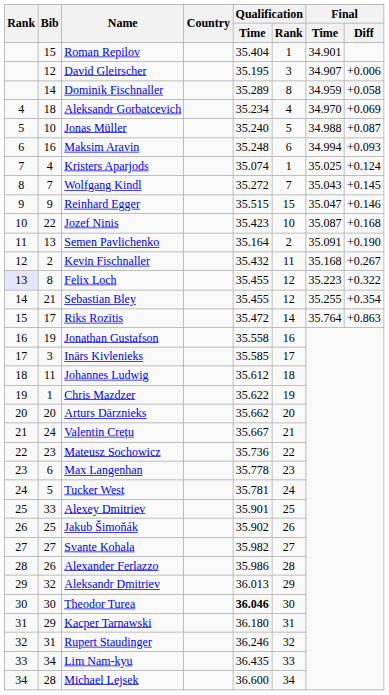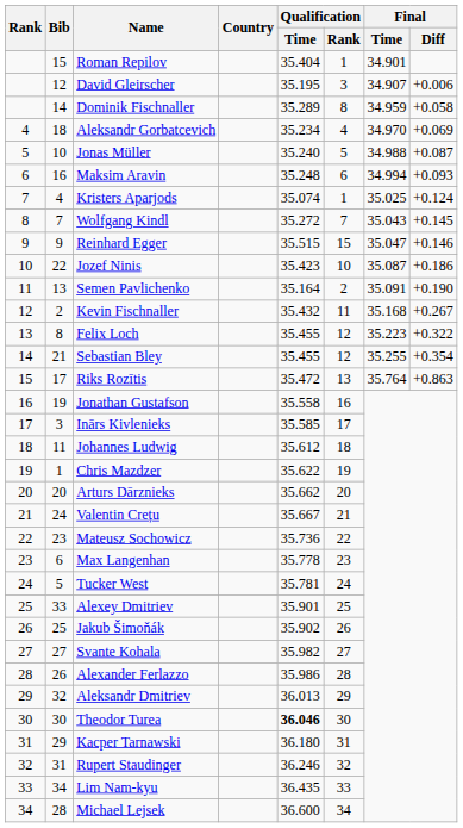 <table class="wikitable sortable" style="text-align:center">
 <tr>
 <th rowspan=2>Rank</th>
 <th rowspan=2>Bib</th>
 <th rowspan=2>Name</th>
 <th rowspan=2>Country</th>
 <th colspan=2>Qualification</th>
 <th colspan=2>Final</th>
 </tr>
 <tr>
 <th>Time</th>
 <th>Rank</th>
 <th>Time</th>
 <th>Diff</th>
 </tr>
 <tr>
 <td></td>
 <td>15</td>
 <td align=left><a href='#'>Roman Repilov</a></td>
 <td align=left></td>
 <td>35.404</td>
 <td>1</td>
 <td>34.901</td>
 <td></td>
 </tr>
 <tr>
 <td></td>
 <td>12</td>
 <td align=left><a href='#'>David Gleirscher</a></td>
 <td align=left></td>
 <td>35.195</td>
 <td>3</td>
 <td>34.907</td>
 <td>+0.006</td>
 </tr>
 <tr>
 <td></td>
 <td>14</td>
 <td align=left><a href='#'>Dominik Fischnaller</a></td>
 <td align=left></td>
 <td>35.289</td>
 <td>8</td>
 <td>34.959</td>
 <td>+0.058</td>
 </tr>
 <tr>
 <td>4</td>
 <td>18</td>
 <td align=left><a href='#'>Aleksandr Gorbatcevich</a></td>
 <td align=left></td>
 <td>35.234</td>
 <td>4</td>
 <td>34.970</td>
 <td>+0.069</td>
 </tr>
 <tr>
 <td>5</td>
 <td>10</td>
 <td align=left><a href='#'>Jonas Müller</a></td>
 <td align=left></td>
 <td>35.240</td>
 <td>5</td>
 <td>34.988</td>
 <td>+0.087</td>
 </tr>
 <tr>
 <td>6</td>
 <td>16</td>
 <td align=left><a href='#'>Maksim Aravin</a></td>
 <td align=left></td>
 <td>35.248</td>
 <td>6</td>
 <td>34.994</td>
 <td>+0.093</td>
 </tr>
 <tr>
 <td>7</td>
 <td>4</td>
 <td align=left><a href='#'>Kristers Aparjods</a></td>
 <td align=left></td>
 <td>35.074</td>
 <td>1</td>
 <td>35.025</td>
 <td>+0.124</td>
 </tr>
 <tr>
 <td>8</td>
 <td>7</td>
 <td align=left><a href='#'>Wolfgang Kindl</a></td>
 <td align=left></td>
 <td>35.272</td>
 <td>7</td>
 <td>35.043</td>
 <td>+0.145</td>
 </tr>
 <tr>
 <td>9</td>
 <td>9</td>
 <td align=left><a href='#'>Reinhard Egger</a></td>
 <td align=left></td>
 <td>35.515</td>
 <td>15</td>
 <td>35.047</td>
 <td>+0.146</td>
 </tr>
 <tr>
 <td>10</td>
 <td>22</td>
 <td align=left><a href='#'>Jozef Ninis</a></td>
 <td align=left></td>
 <td>35.423</td>
 <td>10</td>
 <td>35.087</td>
-<td>+0.168</td>
+<td>+0.186</td>
 </tr>
 <tr>
 <td>11</td>
 <td>13</td>
 <td align=left><a href='#'>Semen Pavlichenko</a></td>
 <td align=left></td>
 <td>35.164</td>
 <td>2</td>
 <td>35.091</td>
 <td>+0.190</td>
 </tr>
 <tr>
 <td>12</td>
 <td>2</td>
 <td align=left><a href='#'>Kevin Fischnaller</a></td>
 <td align=left></td>
 <td>35.432</td>
 <td>11</td>
 <td>35.168</td>
 <td>+0.267</td>
 </tr>
 <tr>
-<td style="background: lavender;">13</td>
+<td>13</td>
 <td>8</td>
 <td align=left><a href='#'>Felix Loch</a></td>
 <td align=left></td>
 <td>35.455</td>
 <td>12</td>
 <td>35.223</td>
 <td>+0.322</td>
 </tr>
 <tr>
 <td>14</td>
 <td>21</td>
 <td align=left><a href='#'>Sebastian Bley</a></td>
 <td align=left></td>
 <td>35.455</td>
 <td>12</td>
 <td>35.255</td>
 <td>+0.354</td>
 </tr>
 <tr>
 <td>15</td>
 <td>17</td>
 <td align=left><a href='#'>Riks Rozītis</a></td>
 <td align=left></td>
 <td>35.472</td>
-<td>14</td>
+<td>13</td>
 <td>35.764</td>
 <td>+0.863</td>
 </tr>
 <tr>
 <td>16</td>
 <td>19</td>
 <td align=left><a href='#'>Jonathan Gustafson</a></td>
 <td align=left></td>
 <td>35.558</td>
 <td>16</td>
 <td colspan=2 rowspan=19></td>
 </tr>
 <tr>
 <td>17</td>
 <td>3</td>
 <td align=left><a href='#'>Inārs Kivlenieks</a></td>
 <td align=left></td>
 <td>35.585</td>
 <td>17</td>
 </tr>
 <tr>
 <td>18</td>
 <td>11</td>
 <td align=left><a href='#'>Johannes Ludwig</a></td>
 <td align=left></td>
 <td>35.612</td>
 <td>18</td>
 </tr>
 <tr>
 <td>19</td>
 <td>1</td>
 <td align=left><a href='#'>Chris Mazdzer</a></td>
 <td align=left></td>
 <td>35.622</td>
 <td>19</td>
 </tr>
 <tr>
 <td>20</td>
 <td>20</td>
 <td align=left><a href='#'>Arturs Dārznieks</a></td>
 <td align=left></td>
 <td>35.662</td>
 <td>20</td>
 </tr>
 <tr>
 <td>21</td>
 <td>24</td>
 <td align=left><a href='#'>Valentin Crețu</a></td>
 <td align=left></td>
 <td>35.667</td>
 <td>21</td>
 </tr>
 <tr>
 <td>22</td>
 <td>23</td>
 <td align=left><a href='#'>Mateusz Sochowicz</a></td>
 <td align=left></td>
 <td>35.736</td>
 <td>22</td>
 </tr>
 <tr>
 <td>23</td>
 <td>6</td>
 <td align=left><a href='#'>Max Langenhan</a></td>
 <td align=left></td>
 <td>35.778</td>
 <td>23</td>
 </tr>
 <tr>
 <td>24</td>
 <td>5</td>
 <td align=left><a href='#'>Tucker West</a></td>
 <td align=left></td>
 <td>35.781</td>
 <td>24</td>
 </tr>
 <tr>
 <td>25</td>
 <td>33</td>
 <td align=left><a href='#'>Alexey Dmitriev</a></td>
 <td align=left></td>
 <td>35.901</td>
 <td>25</td>
 </tr>
 <tr>
 <td>26</td>
 <td>25</td>
 <td align=left><a href='#'>Jakub Šimoňák</a></td>
 <td align=left></td>
 <td>35.902</td>
 <td>26</td>
 </tr>
 <tr>
 <td>27</td>
 <td>27</td>
 <td align=left><a href='#'>Svante Kohala</a></td>
 <td align=left></td>
 <td>35.982</td>
 <td>27</td>
 </tr>
 <tr>
 <td>28</td>
 <td>26</td>
 <td align=left><a href='#'>Alexander Ferlazzo</a></td>
 <td align=left></td>
 <td>35.986</td>
 <td>28</td>
 </tr>
 <tr>
 <td>29</td>
 <td>32</td>
 <td align=left><a href='#'>Aleksandr Dmitriev</a></td>
 <td align=left></td>
 <td>36.013</td>
 <td>29</td>
 </tr>
 <tr>
 <td>30</td>
 <td>30</td>
 <td align=left><a href='#'>Theodor Turea</a></td>
 <td align=left></td>
 <td><strong>36.046</strong></td>
 <td>30</td>
 </tr>
 <tr>
 <td>31</td>
 <td>29</td>
 <td align=left><a href='#'>Kacper Tarnawski</a></td>
 <td align=left></td>
 <td>36.180</td>
 <td>31</td>
 </tr>
 <tr>
 <td>32</td>
 <td>31</td>
 <td align=left><a href='#'>Rupert Staudinger</a></td>
 <td align=left></td>
 <td>36.246</td>
 <td>32</td>
 </tr>
 <tr>
 <td>33</td>
 <td>34</td>
 <td align=left><a href='#'>Lim Nam-kyu</a></td>
 <td align=left></td>
 <td>36.435</td>
 <td>33</td>
 </tr>
 <tr>
 <td>34</td>
 <td>28</td>
 <td align=left><a href='#'>Michael Lejsek</a></td>
 <td align=left></td>
 <td>36.600</td>
 <td>34</td>
 </tr>
 </table>
